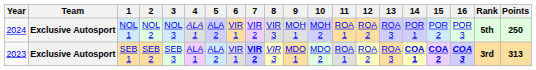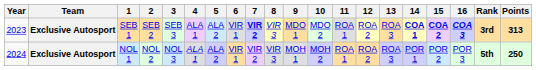 <table class="wikitable" style="text-align:center; font-size:85%">
 <tr>
 <th>Year</th>
 <th>Team</th>
 <th>1</th>
 <th>2</th>
 <th>3</th>
 <th>4</th>
 <th>5</th>
 <th>6</th>
 <th>7</th>
 <th>8</th>
 <th>9</th>
 <th>10</th>
 <th>11</th>
 <th>12</th>
 <th>13</th>
 <th>14</th>
 <th>15</th>
 <th>16</th>
 <th>Rank</th>
 <th>Points</th>
 </tr>
 <tr>
+<td><a href='#'>2023</a></td>
+<th nowrap>Exclusive Autosport</th>
+<td style="background:#FFDF9F;"><a href='#'>SEB<br>1</a><br></td>
+<td style="background:#FFDF9F;"><a href='#'>SEB<br>2</a><br></td>
+<td style="background:#DFFFDF;"><a href='#'>SEB<br>3</a><br></td>
+<td style="background:#EFCFFF;"><a href='#'>ALA<br>1</a><br></td>
+<td style="background:#CFEAFF;"><a href='#'>ALA<br>2</a><br></td>
+<td style="background:#DFDFDF;"><a href='#'>VIR<br>1</a><br></td>
+<td style="background:#CFCFFF;"><strong><a href='#'>VIR<br>2</a></strong><br></td>
+<td style="background:#FFFFBF;"><em><a href='#'>VIR<br>3</a></em><br></td>
+<td style="background:#FFDF9F;"><a href='#'>MDO<br>1</a><br></td>
+<td style="background:#DFFFDF;"><a href='#'>MDO<br>2</a><br></td>
+<td style="background:#DFDFDF;"><a href='#'>ROA<br>1</a><br></td>
+<td style="background:#FFFFBF;"><a href='#'>ROA<br>2</a><br></td>
+<td style="background:#FFDF9F;"><a href='#'>ROA<br>3</a><br></td>
+<td style="background:#FFFFBF;"><strong><a href='#'>COA<br>1</a></strong><br></td>
+<td style="background:#EFCFFF;"><strong><a href='#'>COA<br>2</a></strong><br></td>
+<td style="background:#CFCFFF;"><strong><em><a href='#'>COA<br>3</a></em></strong><br></td>
+<th style="background:#FFDF9F;">3rd</th>
+<th style="background:#FFDF9F;">313</th>
+</tr>
+<tr>
 <td><a href='#'>2024</a></td>
 <th nowrap>Exclusive Autosport</th>
 <td style="background:#CFEAFF;"><a href='#'>NOL<br>1</a><br></td>
 <td style="background:#DFFFDF;"><a href='#'>NOL<br>2</a><br></td>
 <td style="background:#CFEAFF;"><a href='#'>NOL<br>3</a><br></td>
 <td style="background:#DFDFDF;"><em><a href='#'>ALA<br>1</a></em><br></td>
 <td style="background:#CFCFFF;"><a href='#'>ALA<br>2</a><br></td>
 <td style="background:#FFDF9F;"><a href='#'>VIR<br>1</a><br></td>
 <td style="background:#EFCFFF;"><a href='#'>VIR<br>2</a><br></td>
 <td style="background:#DFDFDF;"><a href='#'>VIR<br>3</a><br></td>
 <td style="background:#DFDFDF;"><a href='#'>MOH<br>1</a><br></td>
 <td style="background:#CFCFFF;"><a href='#'>MOH<br>2</a><br></td>
 <td style="background:#FFDF9F;"><a href='#'>ROA<br>1</a><br></td>
 <td style="background:#FFDF9F;"><a href='#'>ROA<br>2</a><br></td>
 <td style="background:#CFCFFF;"><a href='#'>ROA<br>3</a><br></td>
 <td style="background:#CFCFFF;"><a href='#'>POR<br>1</a><br></td>
 <td style="background:#CFEAFF;"><a href='#'>POR<br>2</a><br></td>
 <td style="background:#DFFFDF;"><a href='#'>POR<br>3</a><br></td>
 <th style="background:#DFFFDF;">5th</th>
 <th style="background:#DFFFDF;">250</th>
 </tr>
-<tr>
-<td><a href='#'>2023</a></td>
-<th nowrap>Exclusive Autosport</th>
-<td style="background:#FFDF9F;"><a href='#'>SEB<br>1</a><br></td>
-<td style="background:#FFDF9F;"><a href='#'>SEB<br>2</a><br></td>
-<td style="background:#DFFFDF;"><a href='#'>SEB<br>3</a><br></td>
-<td style="background:#EFCFFF;"><a href='#'>ALA<br>1</a><br></td>
-<td style="background:#CFEAFF;"><a href='#'>ALA<br>2</a><br></td>
-<td style="background:#DFDFDF;"><a href='#'>VIR<br>1</a><br></td>
-<td style="background:#CFCFFF;"><strong><a href='#'>VIR<br>2</a></strong><br></td>
-<td style="background:#FFFFBF;"><em><a href='#'>VIR<br>3</a></em><br></td>
-<td style="background:#FFDF9F;"><a href='#'>MDO<br>1</a><br></td>
-<td style="background:#DFFFDF;"><a href='#'>MDO<br>2</a><br></td>
-<td style="background:#DFDFDF;"><a href='#'>ROA<br>1</a><br></td>
-<td style="background:#FFFFBF;"><a href='#'>ROA<br>2</a><br></td>
-<td style="background:#FFDF9F;"><a href='#'>ROA<br>3</a><br></td>
-<td style="background:#FFFFBF;"><strong><a href='#'>COA<br>1</a></strong><br></td>
-<td style="background:#EFCFFF;"><strong><a href='#'>COA<br>2</a></strong><br></td>
-<td style="background:#CFCFFF;"><strong><em><a href='#'>COA<br>3</a></em></strong><br></td>
-<th style="background:#FFDF9F;">3rd</th>
-<th style="background:#FFDF9F;">313</th>
-</tr>
 </table>
